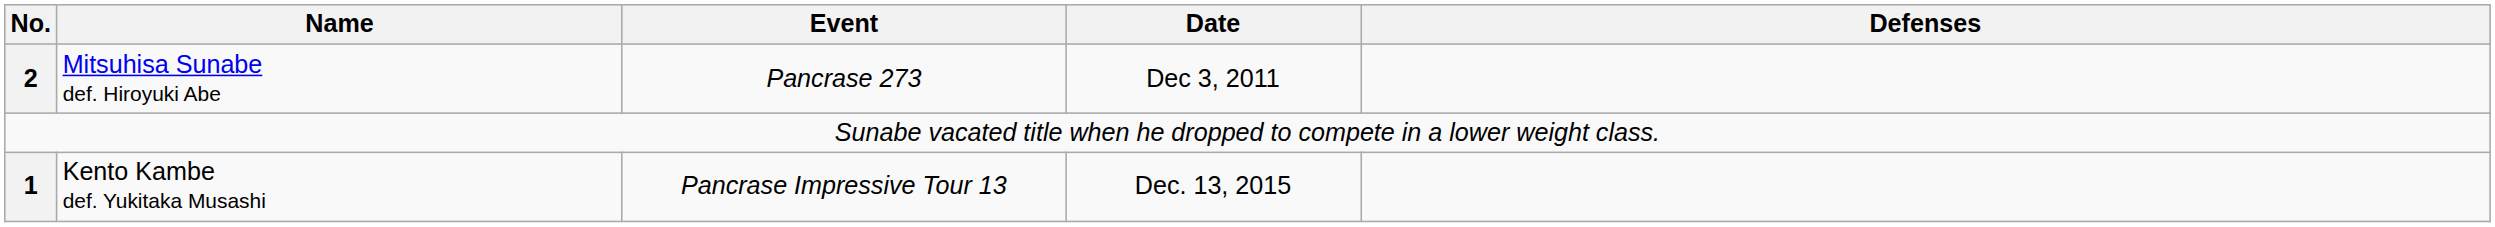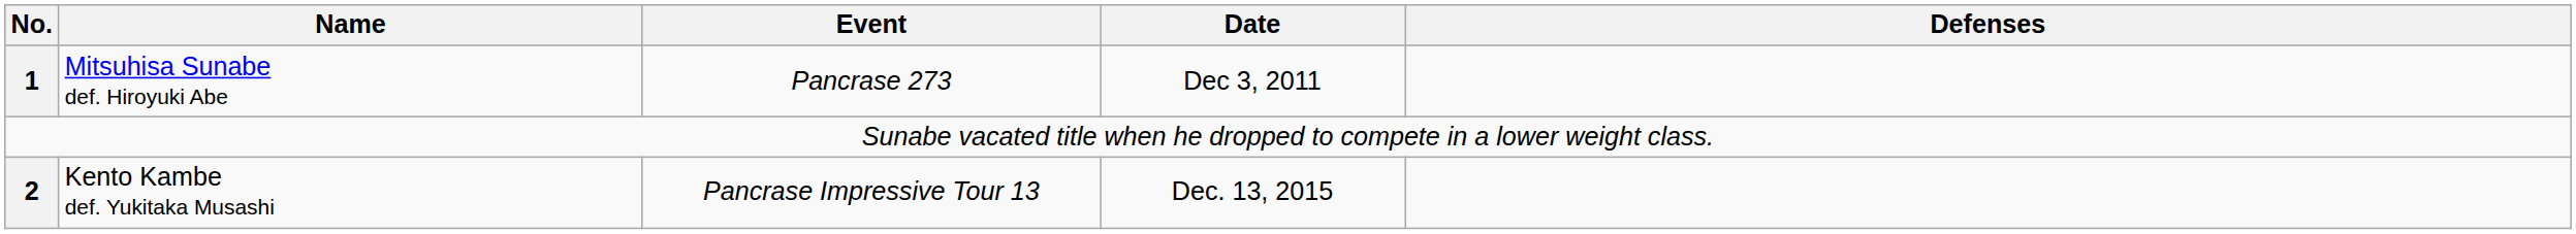 <table class="wikitable" width=100%>
 <tr>
 <th width=1%>No.</th>
 <th width=23%>Name</th>
 <th width=18%>Event</th>
 <th width=12%>Date</th>
 <th width=46%>Defenses</th>
 </tr>
 <tr>
-<th>2</th>
+<th>1</th>
 <td align=left> <a href='#'>Mitsuhisa Sunabe</a><br><small>def. Hiroyuki Abe</small></td>
 <td align=center><em>Pancrase 273</em><br></td>
 <td align=center>Dec 3, 2011</td>
 <td><br><br></td>
 </tr>
 <tr>
 <td colspan=5 align=center><em>Sunabe vacated title when he dropped to compete in a lower weight class.</em></td>
 </tr>
 <tr>
-<th>1</th>
+<th>2</th>
 <td align=left> Kento Kambe<br><small>def. Yukitaka Musashi</small></td>
 <td align=center><em>Pancrase Impressive Tour 13</em><br></td>
 <td align=center>Dec. 13, 2015</td>
 <td></td>
 </tr>
 </table>
